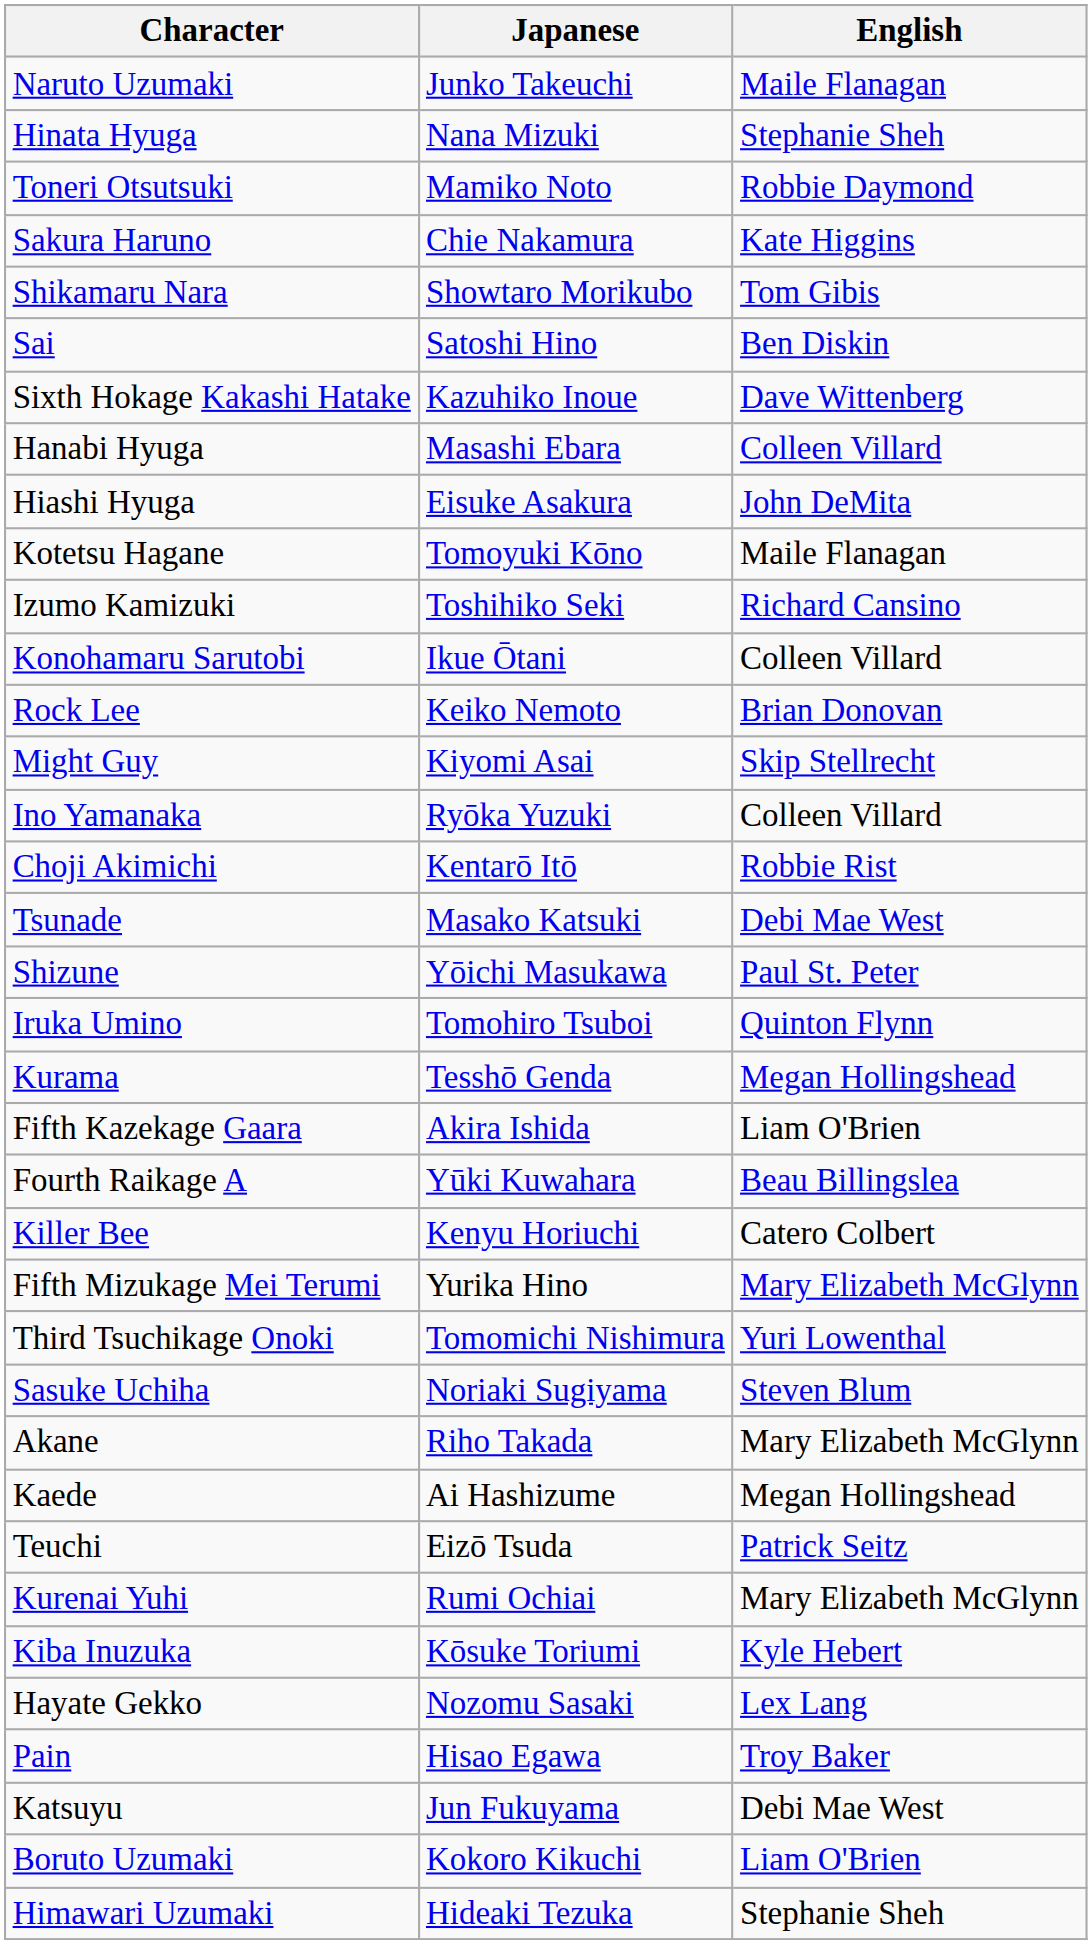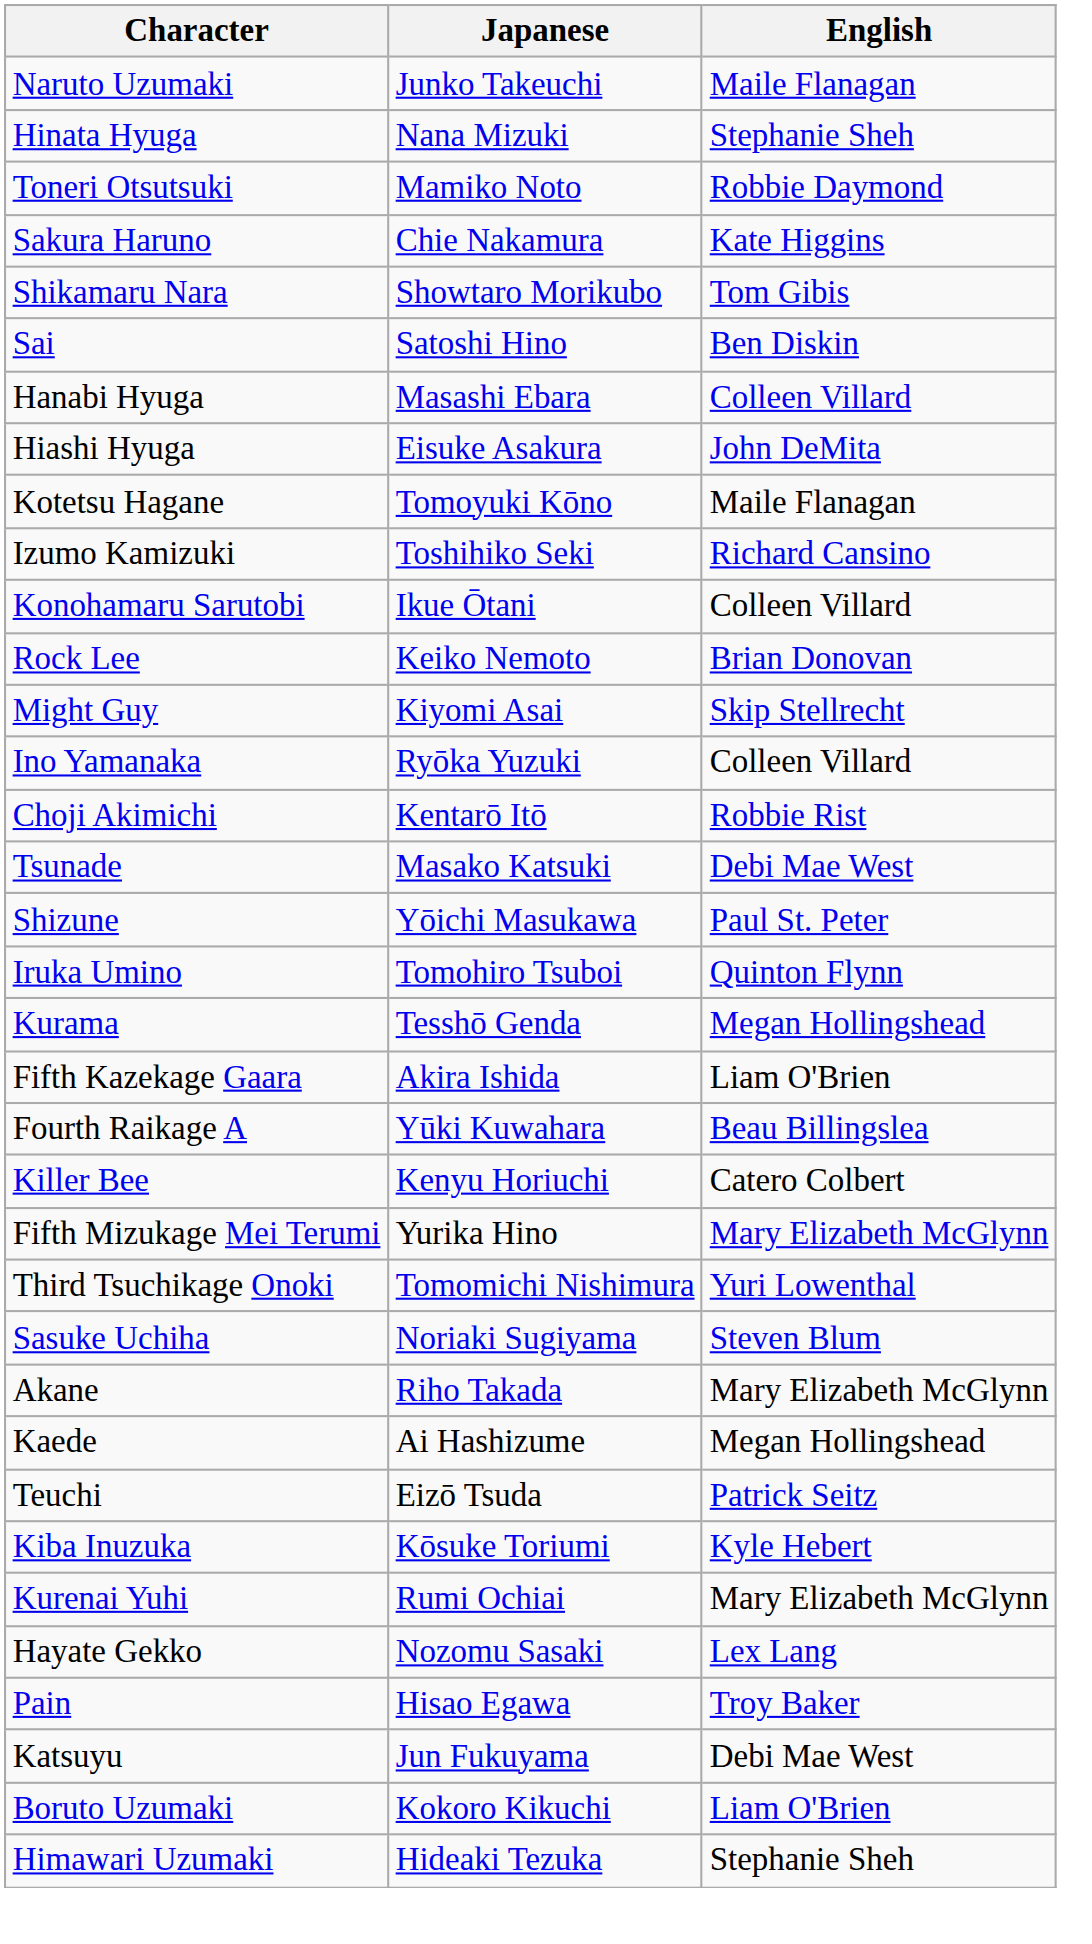 <table class="wikitable">
 <tr>
 <th>Character</th>
 <th>Japanese</th>
 <th>English</th>
 </tr>
 <tr>
 <td><a href='#'>Naruto Uzumaki</a></td>
 <td><a href='#'>Junko Takeuchi</a></td>
 <td><a href='#'>Maile Flanagan</a></td>
 </tr>
 <tr>
 <td><a href='#'>Hinata Hyuga</a></td>
 <td><a href='#'>Nana Mizuki</a></td>
 <td><a href='#'>Stephanie Sheh</a></td>
 </tr>
 <tr>
 <td><a href='#'>Toneri Otsutsuki</a></td>
 <td><a href='#'>Mamiko Noto</a></td>
 <td><a href='#'>Robbie Daymond</a></td>
 </tr>
 <tr>
 <td><a href='#'>Sakura Haruno</a></td>
 <td><a href='#'>Chie Nakamura</a></td>
 <td><a href='#'>Kate Higgins</a></td>
 </tr>
 <tr>
 <td><a href='#'>Shikamaru Nara</a></td>
 <td><a href='#'>Showtaro Morikubo</a></td>
 <td><a href='#'>Tom Gibis</a></td>
 </tr>
 <tr>
 <td><a href='#'>Sai</a></td>
 <td><a href='#'>Satoshi Hino</a></td>
 <td><a href='#'>Ben Diskin</a></td>
-</tr>
-<tr>
-<td>Sixth Hokage <a href='#'>Kakashi Hatake</a></td>
-<td><a href='#'>Kazuhiko Inoue</a></td>
-<td><a href='#'>Dave Wittenberg</a></td>
 </tr>
 <tr>
 <td>Hanabi Hyuga</td>
 <td><a href='#'>Masashi Ebara</a></td>
 <td><a href='#'>Colleen Villard</a></td>
 </tr>
 <tr>
 <td>Hiashi Hyuga</td>
 <td><a href='#'>Eisuke Asakura</a></td>
 <td><a href='#'>John DeMita</a></td>
 </tr>
 <tr>
 <td>Kotetsu Hagane</td>
 <td><a href='#'>Tomoyuki Kōno</a></td>
 <td>Maile Flanagan</td>
 </tr>
 <tr>
 <td>Izumo Kamizuki</td>
 <td><a href='#'>Toshihiko Seki</a></td>
 <td><a href='#'>Richard Cansino</a></td>
 </tr>
 <tr>
 <td><a href='#'>Konohamaru Sarutobi</a></td>
 <td><a href='#'>Ikue Ōtani</a></td>
 <td>Colleen Villard</td>
 </tr>
 <tr>
 <td><a href='#'>Rock Lee</a></td>
 <td><a href='#'>Keiko Nemoto</a></td>
 <td><a href='#'>Brian Donovan</a></td>
 </tr>
 <tr>
 <td><a href='#'>Might Guy</a></td>
 <td><a href='#'>Kiyomi Asai</a></td>
 <td><a href='#'>Skip Stellrecht</a></td>
 </tr>
 <tr>
 <td><a href='#'>Ino Yamanaka</a></td>
 <td><a href='#'>Ryōka Yuzuki</a></td>
 <td>Colleen Villard</td>
 </tr>
 <tr>
 <td><a href='#'>Choji Akimichi</a></td>
 <td><a href='#'>Kentarō Itō</a></td>
 <td><a href='#'>Robbie Rist</a></td>
 </tr>
 <tr>
 <td><a href='#'>Tsunade</a></td>
 <td><a href='#'>Masako Katsuki</a></td>
 <td><a href='#'>Debi Mae West</a></td>
 </tr>
 <tr>
 <td><a href='#'>Shizune</a></td>
 <td><a href='#'>Yōichi Masukawa</a></td>
 <td><a href='#'>Paul St. Peter</a></td>
 </tr>
 <tr>
 <td><a href='#'>Iruka Umino</a></td>
 <td><a href='#'>Tomohiro Tsuboi</a></td>
 <td><a href='#'>Quinton Flynn</a></td>
 </tr>
 <tr>
 <td><a href='#'>Kurama</a></td>
 <td><a href='#'>Tesshō Genda</a></td>
 <td><a href='#'>Megan Hollingshead</a></td>
 </tr>
 <tr>
 <td>Fifth Kazekage <a href='#'>Gaara</a></td>
 <td><a href='#'>Akira Ishida</a></td>
 <td>Liam O'Brien</td>
 </tr>
 <tr>
 <td>Fourth Raikage <a href='#'>A</a></td>
 <td><a href='#'>Yūki Kuwahara</a></td>
 <td><a href='#'>Beau Billingslea</a></td>
 </tr>
 <tr>
 <td><a href='#'>Killer Bee</a></td>
 <td><a href='#'>Kenyu Horiuchi</a></td>
 <td>Catero Colbert</td>
 </tr>
 <tr>
 <td>Fifth Mizukage <a href='#'>Mei Terumi</a></td>
 <td>Yurika Hino</td>
 <td><a href='#'>Mary Elizabeth McGlynn</a></td>
 </tr>
 <tr>
 <td>Third Tsuchikage <a href='#'>Onoki</a></td>
 <td><a href='#'>Tomomichi Nishimura</a></td>
 <td><a href='#'>Yuri Lowenthal</a></td>
 </tr>
 <tr>
 <td><a href='#'>Sasuke Uchiha</a></td>
 <td><a href='#'>Noriaki Sugiyama</a></td>
 <td><a href='#'>Steven Blum</a></td>
 </tr>
 <tr>
 <td>Akane</td>
 <td><a href='#'>Riho Takada</a></td>
 <td>Mary Elizabeth McGlynn</td>
 </tr>
 <tr>
 <td>Kaede</td>
 <td>Ai Hashizume</td>
 <td>Megan Hollingshead</td>
 </tr>
 <tr>
 <td>Teuchi</td>
 <td>Eizō Tsuda</td>
 <td><a href='#'>Patrick Seitz</a></td>
 </tr>
 <tr>
+<td><a href='#'>Kiba Inuzuka</a></td>
+<td><a href='#'>Kōsuke Toriumi</a></td>
+<td><a href='#'>Kyle Hebert</a></td>
+</tr>
+<tr>
 <td><a href='#'>Kurenai Yuhi</a></td>
 <td><a href='#'>Rumi Ochiai</a></td>
 <td>Mary Elizabeth McGlynn</td>
-</tr>
-<tr>
-<td><a href='#'>Kiba Inuzuka</a></td>
-<td><a href='#'>Kōsuke Toriumi</a></td>
-<td><a href='#'>Kyle Hebert</a></td>
 </tr>
 <tr>
 <td>Hayate Gekko</td>
 <td><a href='#'>Nozomu Sasaki</a></td>
 <td><a href='#'>Lex Lang</a></td>
 </tr>
 <tr>
 <td><a href='#'>Pain</a></td>
 <td><a href='#'>Hisao Egawa</a></td>
 <td><a href='#'>Troy Baker</a></td>
 </tr>
 <tr>
 <td>Katsuyu</td>
 <td><a href='#'>Jun Fukuyama</a></td>
 <td>Debi Mae West</td>
 </tr>
 <tr>
 <td><a href='#'>Boruto Uzumaki</a></td>
 <td><a href='#'>Kokoro Kikuchi</a></td>
 <td><a href='#'>Liam O'Brien</a></td>
 </tr>
 <tr>
 <td><a href='#'>Himawari Uzumaki</a></td>
 <td><a href='#'>Hideaki Tezuka</a></td>
 <td>Stephanie Sheh</td>
 </tr>
 <tr>
 </tr>
 </table>
